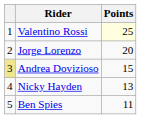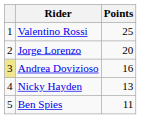 <table class="wikitable" style="font-size: 95%;">
 <tr>
 <th></th>
 <th>Rider</th>
 <th>Points</th>
 </tr>
 <tr>
 <td align=center>1</td>
 <td> <a href='#'>Valentino Rossi</a></td>
-<td align=right style="background: lightyellow;">25</td>
+<td align=right>25</td>
 </tr>
 <tr>
 <td align=center>2</td>
 <td> <a href='#'>Jorge Lorenzo</a></td>
 <td align=right>20</td>
 </tr>
 <tr>
 <td align=center style="background: khaki;">3</td>
 <td> <a href='#'>Andrea Dovizioso</a></td>
-<td align=right>15</td>
+<td align=right>16</td>
 </tr>
 <tr>
 <td align=center>4</td>
 <td> <a href='#'>Nicky Hayden</a></td>
 <td align=right>13</td>
 </tr>
 <tr>
 <td align=center>5</td>
 <td> <a href='#'>Ben Spies</a></td>
 <td align=right>11</td>
 </tr>
 </table>
